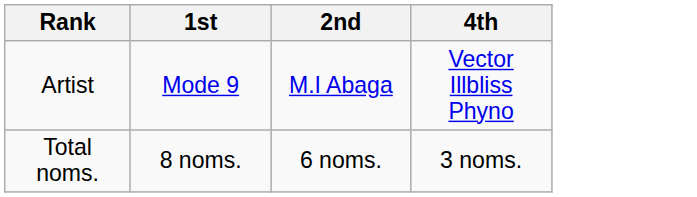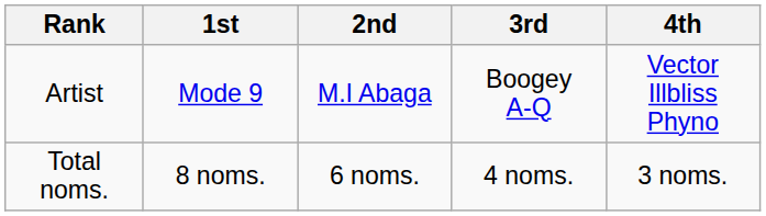 <table class="wikitable">
 <tr>
 <th style="width: 80px;">Rank</th>
 <th style="width: 90px;">1st</th>
 <th style="width: 90px;">2nd</th>
+<th style="width: 90px;">3rd</th>
 <th style="width: 90px;">4th</th>
 </tr>
 <tr align=center>
 <td>Artist</td>
 <td><a href='#'>Mode 9</a></td>
 <td><a href='#'>M.I Abaga</a></td>
+<td>Boogey<br><a href='#'>A-Q</a></td>
 <td><a href='#'>Vector</a><br><a href='#'>Illbliss</a><br><a href='#'>Phyno</a></td>
 </tr>
 <tr align=center>
 <td>Total noms.</td>
 <td>8 noms.</td>
 <td>6 noms.</td>
+<td>4 noms.</td>
 <td>3 noms.</td>
 </tr>
 </table>
